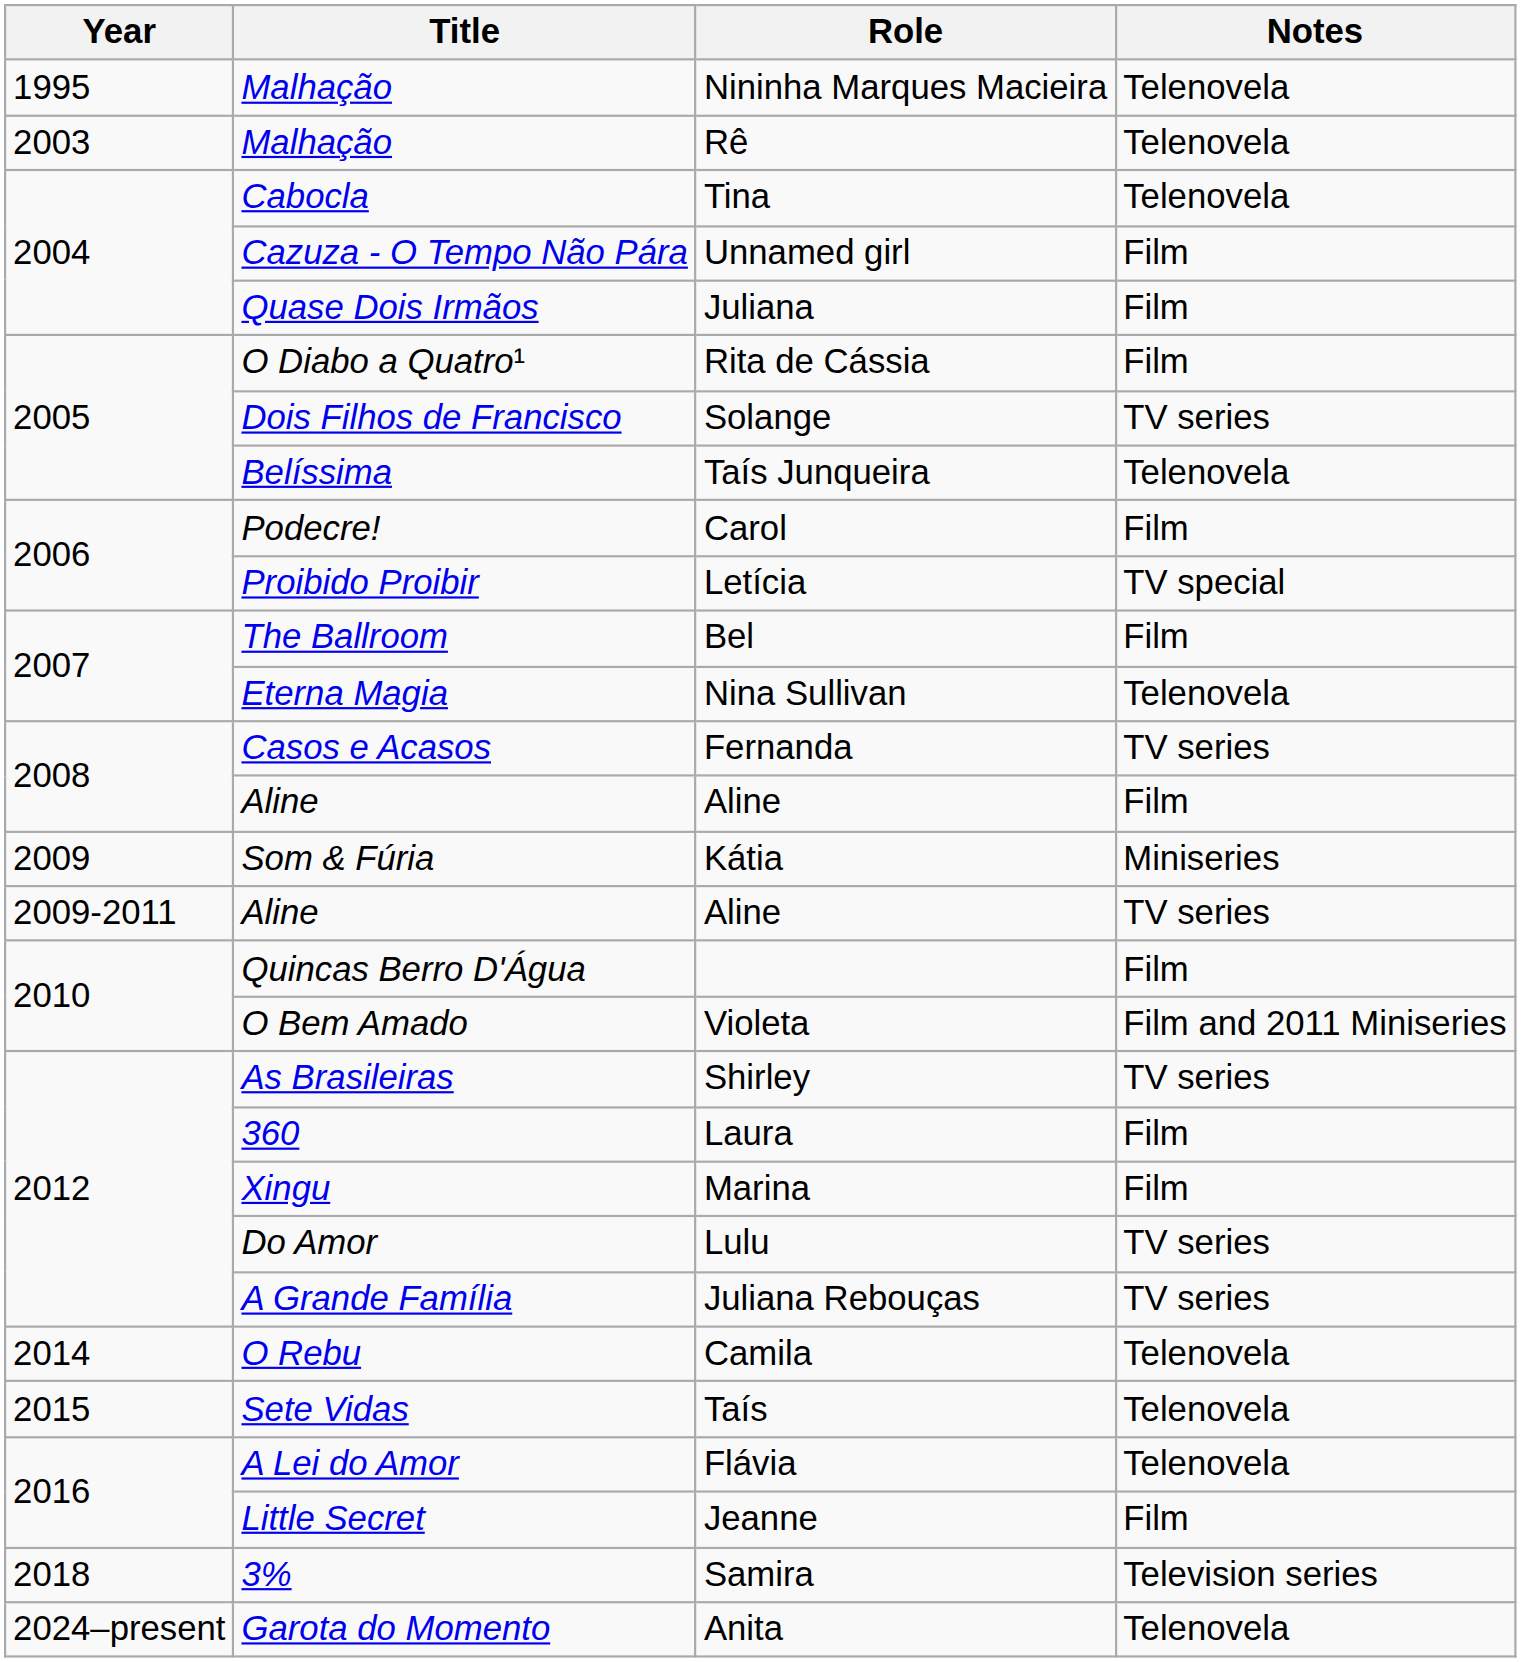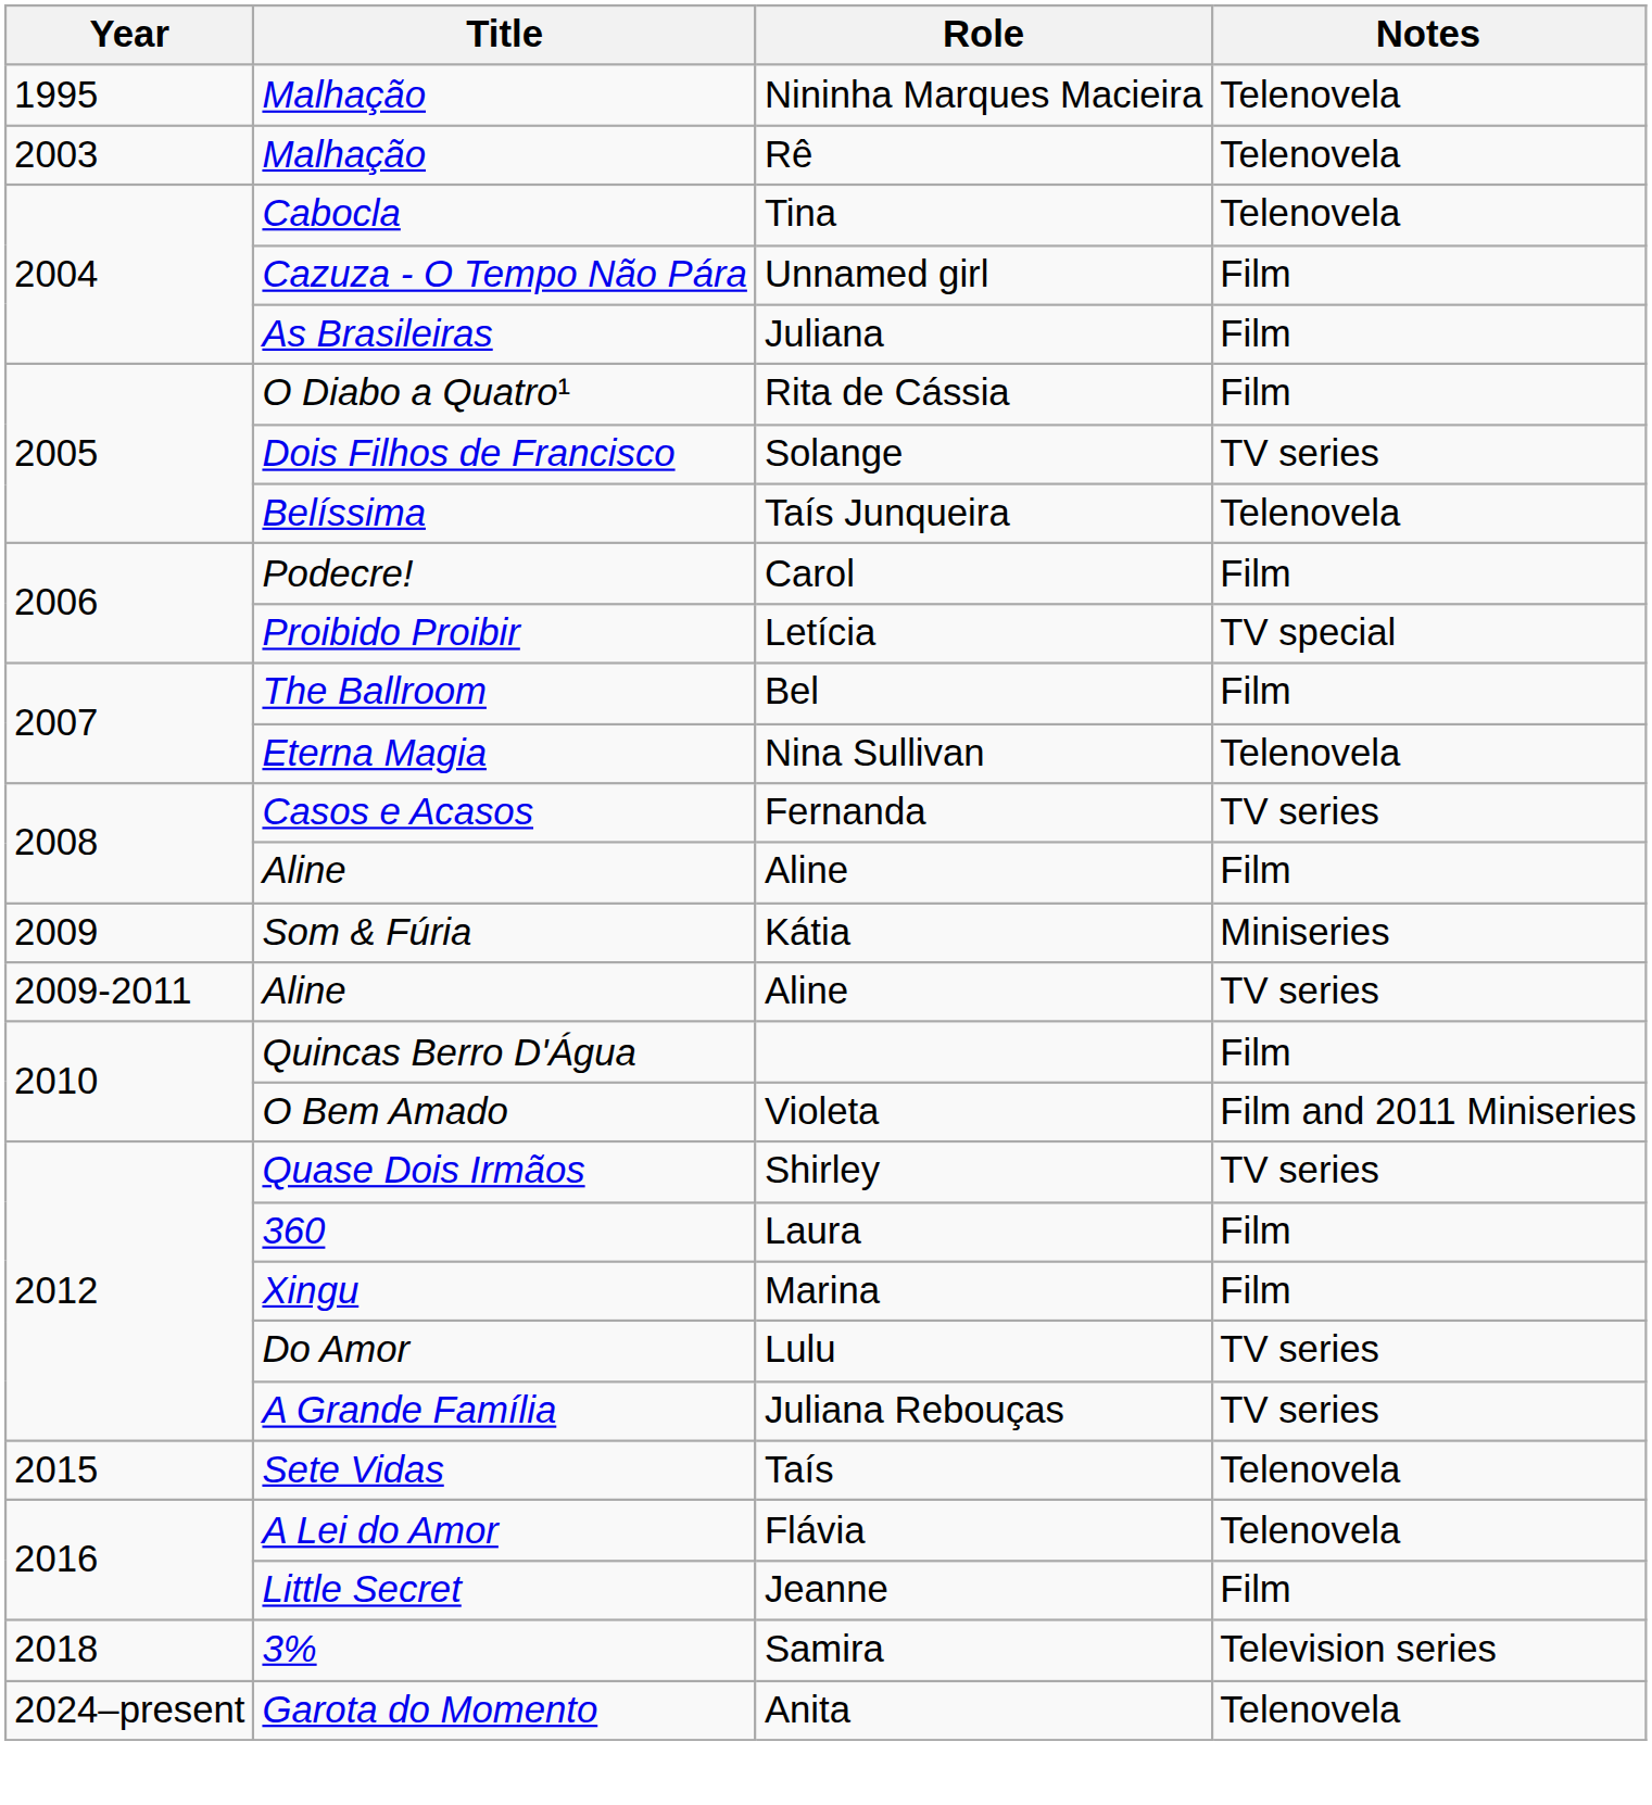 <table class="wikitable">
 <tr>
 <th>Year</th>
 <th>Title</th>
 <th>Role</th>
 <th>Notes</th>
 </tr>
 <tr>
 <td>1995</td>
 <td><em><a href='#'>Malhação</a></em></td>
 <td>Nininha Marques Macieira</td>
 <td>Telenovela</td>
 </tr>
 <tr>
 <td>2003</td>
 <td><em><a href='#'>Malhação</a></em></td>
 <td>Rê</td>
 <td>Telenovela</td>
 </tr>
 <tr>
 <td rowspan="3">2004</td>
 <td><em><a href='#'>Cabocla</a></em></td>
 <td>Tina</td>
 <td>Telenovela</td>
 </tr>
 <tr>
 <td><em><a href='#'>Cazuza - O Tempo Não Pára</a></em></td>
 <td>Unnamed girl</td>
 <td>Film</td>
 </tr>
 <tr>
-<td><em><a href='#'>Quase Dois Irmãos</a></em></td>
+<td><em><a href='#'>As Brasileiras</a></em></td>
 <td>Juliana</td>
 <td>Film</td>
 </tr>
 <tr>
 <td rowspan="3">2005</td>
 <td><em>O Diabo a Quatro</em>¹</td>
 <td>Rita de Cássia</td>
 <td>Film</td>
 </tr>
 <tr>
 <td><em><a href='#'>Dois Filhos de Francisco</a></em></td>
 <td>Solange</td>
 <td>TV series</td>
 </tr>
 <tr>
 <td><em><a href='#'>Belíssima</a></em></td>
 <td>Taís Junqueira</td>
 <td>Telenovela</td>
 </tr>
 <tr>
 <td rowspan="2">2006</td>
 <td><em>Podecre!</em></td>
 <td>Carol</td>
 <td>Film</td>
 </tr>
 <tr>
 <td><em><a href='#'>Proibido Proibir</a></em></td>
 <td>Letícia</td>
 <td>TV special</td>
 </tr>
 <tr>
 <td rowspan="2">2007</td>
 <td><em><a href='#'>The Ballroom</a></em></td>
 <td>Bel</td>
 <td>Film</td>
 </tr>
 <tr>
 <td><em><a href='#'>Eterna Magia</a></em></td>
 <td>Nina Sullivan</td>
 <td>Telenovela</td>
 </tr>
 <tr>
 <td rowspan="2">2008</td>
 <td><em><a href='#'>Casos e Acasos</a></em></td>
 <td>Fernanda</td>
 <td>TV series</td>
 </tr>
 <tr>
 <td><em>Aline</em></td>
 <td>Aline</td>
 <td>Film</td>
 </tr>
 <tr>
 <td>2009</td>
 <td><em>Som & Fúria</em></td>
 <td>Kátia</td>
 <td>Miniseries</td>
 </tr>
 <tr>
 <td>2009-2011</td>
 <td><em>Aline</em></td>
 <td>Aline</td>
 <td>TV series</td>
 </tr>
 <tr>
 <td rowspan="2">2010</td>
 <td><em>Quincas Berro D'Água</em></td>
 <td></td>
 <td>Film</td>
 </tr>
 <tr>
 <td><em>O Bem Amado</em></td>
 <td>Violeta</td>
 <td>Film and 2011 Miniseries</td>
 </tr>
 <tr>
 <td rowspan="5">2012</td>
-<td><em><a href='#'>As Brasileiras</a></em></td>
+<td><em><a href='#'>Quase Dois Irmãos</a></em></td>
 <td>Shirley</td>
 <td>TV series</td>
 </tr>
 <tr>
 <td><em><a href='#'>360</a></em></td>
 <td>Laura</td>
 <td>Film</td>
 </tr>
 <tr>
 <td><em><a href='#'>Xingu</a></em></td>
 <td>Marina</td>
 <td>Film</td>
 </tr>
 <tr>
 <td><em>Do Amor</em></td>
 <td>Lulu</td>
 <td>TV series</td>
 </tr>
 <tr>
 <td><em><a href='#'>A Grande Família</a></em></td>
 <td>Juliana Rebouças</td>
 <td>TV series</td>
-</tr>
-<tr>
-<td>2014</td>
-<td><em><a href='#'>O Rebu</a></em></td>
-<td>Camila</td>
-<td>Telenovela</td>
 </tr>
 <tr>
 <td>2015</td>
 <td><em><a href='#'>Sete Vidas</a></em></td>
 <td>Taís</td>
 <td>Telenovela</td>
 </tr>
 <tr>
 <td rowspan="2">2016</td>
 <td><em><a href='#'>A Lei do Amor</a></em></td>
 <td>Flávia</td>
 <td>Telenovela</td>
 </tr>
 <tr>
 <td><em><a href='#'>Little Secret</a></em></td>
 <td>Jeanne</td>
 <td>Film</td>
 </tr>
 <tr>
 <td>2018</td>
 <td><em><a href='#'>3%</a></em></td>
 <td>Samira</td>
 <td>Television series</td>
 </tr>
 <tr>
 <td>2024–present</td>
 <td><em><a href='#'>Garota do Momento</a></em></td>
 <td>Anita</td>
 <td>Telenovela</td>
 </tr>
 </table>
